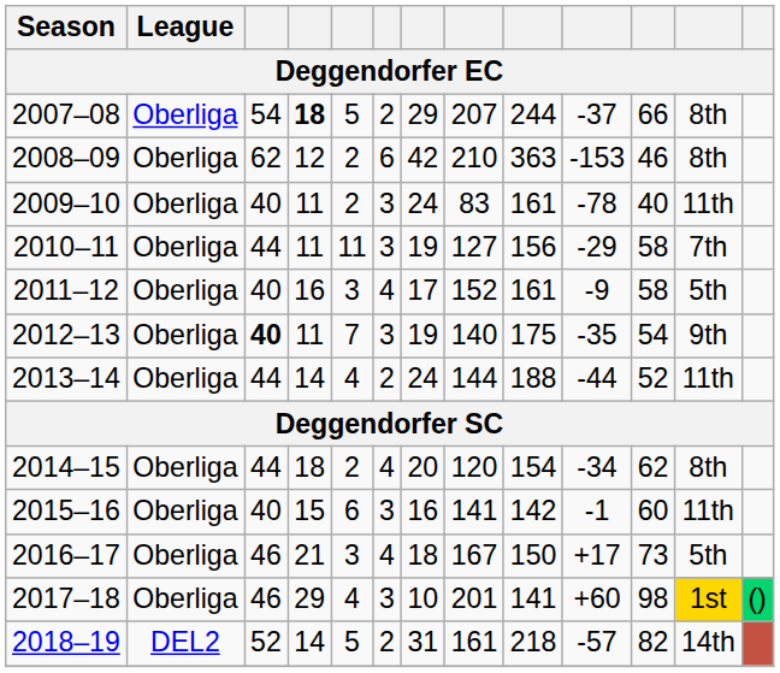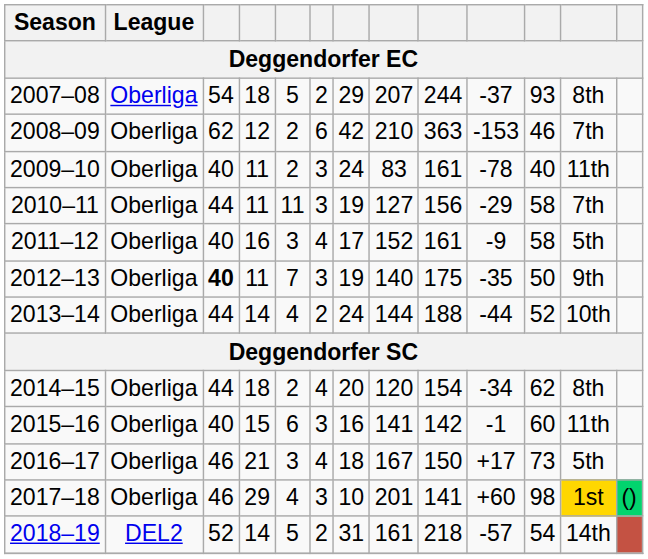 <table class="wikitable" style="text-align:center">
 <tr>
 <th>Season</th>
 <th>League</th>
 <th></th>
 <th></th>
 <th></th>
 <th></th>
 <th></th>
 <th></th>
 <th></th>
 <th></th>
 <th></th>
 <th></th>
 <th></th>
 </tr>
 <tr>
 <th colspan="15">Deggendorfer EC</th>
 </tr>
 <tr>
 <td>2007–08</td>
 <td><a href='#'>Oberliga</a></td>
 <td>54</td>
-<td><strong>18</strong></td>
+<td>18</td>
 <td>5</td>
 <td>2</td>
 <td>29</td>
 <td>207</td>
 <td>244</td>
 <td>-37</td>
-<td>66</td>
+<td>93</td>
 <td>8th</td>
 <td></td>
 </tr>
 <tr>
 <td>2008–09</td>
 <td>Oberliga</td>
 <td>62</td>
 <td>12</td>
 <td>2</td>
 <td>6</td>
 <td>42</td>
 <td>210</td>
 <td>363</td>
 <td>-153</td>
 <td>46</td>
-<td>8th</td>
+<td>7th</td>
 <td></td>
 </tr>
 <tr>
 <td>2009–10</td>
 <td>Oberliga</td>
 <td>40</td>
 <td>11</td>
 <td>2</td>
 <td>3</td>
 <td>24</td>
 <td>83</td>
 <td>161</td>
 <td>-78</td>
 <td>40</td>
 <td>11th</td>
 <td></td>
 </tr>
 <tr>
 <td>2010–11</td>
 <td>Oberliga</td>
 <td>44</td>
 <td>11</td>
 <td>11</td>
 <td>3</td>
 <td>19</td>
 <td>127</td>
 <td>156</td>
 <td>-29</td>
 <td>58</td>
 <td>7th</td>
 <td></td>
 </tr>
 <tr>
 <td>2011–12</td>
 <td>Oberliga</td>
 <td>40</td>
 <td>16</td>
 <td>3</td>
 <td>4</td>
 <td>17</td>
 <td>152</td>
 <td>161</td>
 <td>-9</td>
 <td>58</td>
 <td>5th</td>
 <td></td>
 </tr>
 <tr>
 <td>2012–13</td>
 <td>Oberliga</td>
 <td><strong>40</strong></td>
 <td>11</td>
 <td>7</td>
 <td>3</td>
 <td>19</td>
 <td>140</td>
 <td>175</td>
 <td>-35</td>
-<td>54</td>
+<td>50</td>
 <td>9th</td>
 <td></td>
 </tr>
 <tr>
 <td>2013–14</td>
 <td>Oberliga</td>
 <td>44</td>
 <td>14</td>
 <td>4</td>
 <td>2</td>
 <td>24</td>
 <td>144</td>
 <td>188</td>
 <td>-44</td>
 <td>52</td>
-<td>11th</td>
+<td>10th</td>
 <td></td>
 </tr>
 <tr>
 <th colspan="15">Deggendorfer SC</th>
 </tr>
 <tr>
 <td>2014–15</td>
 <td>Oberliga</td>
 <td>44</td>
 <td>18</td>
 <td>2</td>
 <td>4</td>
 <td>20</td>
 <td>120</td>
 <td>154</td>
 <td>-34</td>
 <td>62</td>
 <td>8th</td>
 <td></td>
 </tr>
 <tr>
 <td>2015–16</td>
 <td>Oberliga</td>
 <td>40</td>
 <td>15</td>
 <td>6</td>
 <td>3</td>
 <td>16</td>
 <td>141</td>
 <td>142</td>
 <td>-1</td>
 <td>60</td>
 <td>11th</td>
 <td></td>
 </tr>
 <tr>
 <td>2016–17</td>
 <td>Oberliga</td>
 <td>46</td>
 <td>21</td>
 <td>3</td>
 <td>4</td>
 <td>18</td>
 <td>167</td>
 <td>150</td>
 <td>+17</td>
 <td>73</td>
 <td>5th</td>
 <td></td>
 </tr>
 <tr>
 <td>2017–18</td>
 <td>Oberliga</td>
 <td>46</td>
 <td>29</td>
 <td>4</td>
 <td>3</td>
 <td>10</td>
 <td>201</td>
 <td>141</td>
 <td>+60</td>
 <td>98</td>
 <td bgcolor="gold">1st</td>
 <td bgcolor="#02d46e"> ()</td>
 </tr>
 <tr>
 <td><a href='#'>2018–19</a></td>
 <td><a href='#'>DEL2</a></td>
 <td>52</td>
 <td>14</td>
 <td>5</td>
 <td>2</td>
 <td>31</td>
 <td>161</td>
 <td>218</td>
 <td>-57</td>
-<td>82</td>
+<td>54</td>
 <td>14th</td>
 <td bgcolor="#c45243"></td>
 </tr>
 <tr>
 </tr>
 </table>
